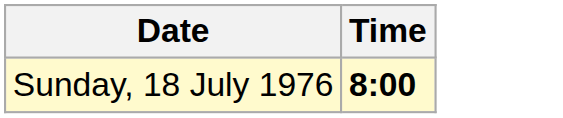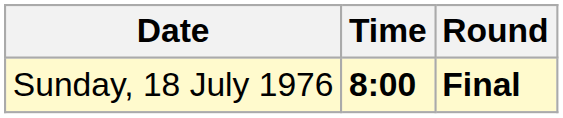 <table class="wikitable">
 <tr>
 <th>Date</th>
 <th>Time</th>
+<th>Round</th>
 </tr>
 <tr style=background:lemonchiffon>
 <td>Sunday, 18 July 1976</td>
 <td><strong>8:00</strong></td>
+<td><strong>Final</strong></td>
 </tr>
 </table>
